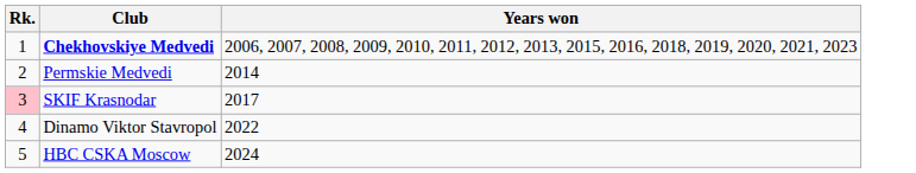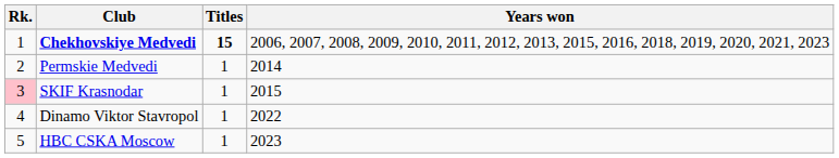 <table class="wikitable">
 <tr>
 <th>Rk.</th>
 <th>Club</th>
+<th>Titles</th>
 <th>Years won</th>
 </tr>
 <tr>
 <td align="center">1</td>
 <td><strong><a href='#'>Chekhovskiye Medvedi</a></strong> </td>
+<td align="center"><strong>15</strong></td>
 <td>2006, 2007, 2008, 2009, 2010, 2011, 2012, 2013, 2015, 2016, 2018, 2019, 2020, 2021, 2023</td>
 </tr>
 <tr>
 <td align="center">2</td>
 <td><a href='#'>Permskie Medvedi</a></td>
+<td align="center">1</td>
 <td>2014</td>
 </tr>
 <tr>
 <td align="center" style="background: pink;">3</td>
 <td><a href='#'>SKIF Krasnodar</a></td>
-<td>2017</td>
+<td align="center">1</td>
+<td>2015</td>
 </tr>
 <tr>
 <td align="center">4</td>
 <td>Dinamo Viktor Stavropol</td>
+<td align="center">1</td>
 <td>2022</td>
 </tr>
 <tr>
 <td align="center">5</td>
 <td><a href='#'>HBC CSKA Moscow</a></td>
-<td>2024</td>
+<td align="center">1</td>
+<td>2023</td>
 </tr>
 </table>
